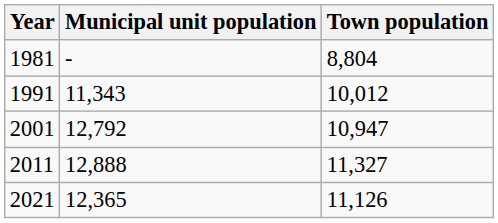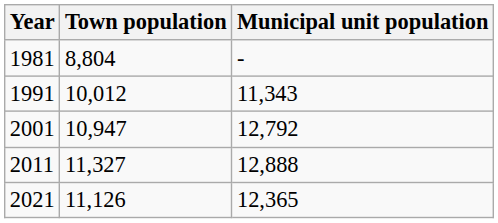 <table class=wikitable>
 <tr>
 <th>Year</th>
+<th>Town population</th>
 <th>Municipal unit population</th>
-<th>Town population</th>
 </tr>
 <tr>
 <td>1981</td>
+<td>8,804</td>
 <td>-</td>
-<td>8,804</td>
 </tr>
 <tr>
 <td>1991</td>
+<td>10,012</td>
 <td>11,343</td>
-<td>10,012</td>
 </tr>
 <tr>
 <td>2001</td>
+<td>10,947</td>
 <td>12,792</td>
-<td>10,947</td>
 </tr>
 <tr>
 <td>2011</td>
+<td>11,327</td>
 <td>12,888</td>
-<td>11,327</td>
 </tr>
 <tr>
 <td>2021</td>
+<td>11,126</td>
 <td>12,365</td>
-<td>11,126</td>
 </tr>
 </table>
